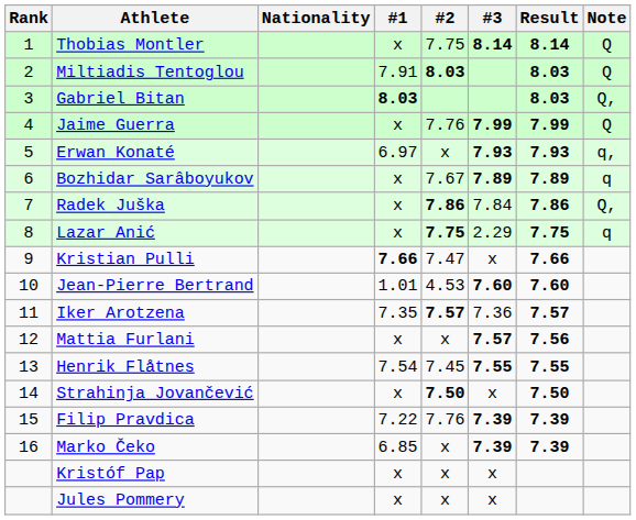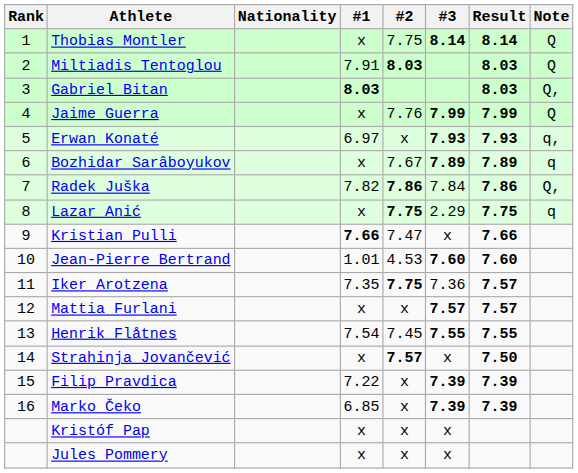 <table class="wikitable sortable" style="text-align:center">
 <tr>
 <th>Rank</th>
 <th>Athlete</th>
 <th>Nationality</th>
 <th>#1</th>
 <th>#2</th>
 <th>#3</th>
 <th>Result</th>
 <th>Note</th>
 </tr>
 <tr bgcolor="ccffcc">
 <td>1</td>
 <td align="left"><a href='#'>Thobias Montler</a></td>
 <td align="left"></td>
 <td>x</td>
 <td>7.75</td>
 <td><strong>8.14</strong></td>
 <td><strong>8.14</strong></td>
 <td>Q</td>
 </tr>
 <tr bgcolor="ccffcc">
 <td>2</td>
 <td align="left"><a href='#'>Miltiadis Tentoglou</a></td>
 <td align="left"></td>
 <td>7.91</td>
 <td><strong>8.03</strong></td>
 <td></td>
 <td><strong>8.03</strong></td>
 <td>Q</td>
 </tr>
 <tr bgcolor="ccffcc">
 <td>3</td>
 <td align="left"><a href='#'>Gabriel Bitan</a></td>
 <td align="left"></td>
 <td><strong>8.03</strong></td>
 <td></td>
 <td></td>
 <td><strong>8.03</strong></td>
 <td>Q, </td>
 </tr>
 <tr bgcolor="ccffcc">
 <td>4</td>
 <td align="left"><a href='#'>Jaime Guerra</a></td>
 <td align="left"></td>
 <td>x</td>
 <td>7.76</td>
 <td><strong>7.99</strong></td>
 <td><strong>7.99</strong></td>
 <td>Q</td>
 </tr>
 <tr bgcolor="ddffdd">
 <td>5</td>
 <td align="left"><a href='#'>Erwan Konaté</a></td>
 <td align="left"></td>
 <td>6.97</td>
 <td>x</td>
 <td><strong>7.93</strong></td>
 <td><strong>7.93</strong></td>
 <td>q, </td>
 </tr>
 <tr bgcolor="ddffdd">
 <td>6</td>
 <td align="left"><a href='#'>Bozhidar Sarâboyukov</a></td>
 <td align="left"></td>
 <td>x</td>
 <td>7.67</td>
 <td><strong>7.89</strong></td>
 <td><strong>7.89</strong></td>
 <td>q</td>
 </tr>
 <tr bgcolor="ddffdd">
 <td>7</td>
 <td align="left"><a href='#'>Radek Juška</a></td>
 <td align="left"></td>
-<td>x</td>
+<td>7.82</td>
 <td><strong>7.86</strong></td>
 <td>7.84</td>
 <td><strong>7.86</strong></td>
 <td>Q, </td>
 </tr>
 <tr bgcolor="ddffdd">
 <td>8</td>
 <td align="left"><a href='#'>Lazar Anić</a></td>
 <td align="left"></td>
 <td>x</td>
 <td><strong>7.75</strong></td>
 <td>2.29</td>
 <td><strong>7.75</strong></td>
 <td>q</td>
 </tr>
 <tr>
 <td>9</td>
 <td align="left"><a href='#'>Kristian Pulli</a></td>
 <td align="left"></td>
 <td><strong>7.66</strong></td>
 <td>7.47</td>
 <td>x</td>
 <td><strong>7.66</strong></td>
 <td></td>
 </tr>
 <tr>
 <td>10</td>
 <td align="left"><a href='#'>Jean-Pierre Bertrand</a></td>
 <td align="left"></td>
 <td>1.01</td>
 <td>4.53</td>
 <td><strong>7.60</strong></td>
 <td><strong>7.60</strong></td>
 <td></td>
 </tr>
 <tr>
 <td>11</td>
 <td align="left"><a href='#'>Iker Arotzena</a></td>
 <td align="left"></td>
 <td>7.35</td>
-<td><strong>7.57</strong></td>
+<td><strong>7.75</strong></td>
 <td>7.36</td>
 <td><strong>7.57</strong></td>
 <td></td>
 </tr>
 <tr>
 <td>12</td>
 <td align="left"><a href='#'>Mattia Furlani</a></td>
 <td align="left"></td>
 <td>x</td>
 <td>x</td>
 <td><strong>7.57</strong></td>
-<td><strong>7.56</strong></td>
+<td><strong>7.57</strong></td>
 <td></td>
 </tr>
 <tr>
 <td>13</td>
 <td align="left"><a href='#'>Henrik Flåtnes</a></td>
 <td align="left"></td>
 <td>7.54</td>
 <td>7.45</td>
 <td><strong>7.55</strong></td>
 <td><strong>7.55</strong></td>
 <td></td>
 </tr>
 <tr>
 <td>14</td>
 <td align="left"><a href='#'>Strahinja Jovančević</a></td>
 <td align="left"></td>
 <td>x</td>
-<td><strong>7.50</strong></td>
+<td><strong>7.57</strong></td>
 <td>x</td>
 <td><strong>7.50</strong></td>
 <td></td>
 </tr>
 <tr>
 <td>15</td>
 <td align="left"><a href='#'>Filip Pravdica</a></td>
 <td align="left"></td>
 <td>7.22</td>
-<td>7.76</td>
+<td>x</td>
 <td><strong>7.39</strong></td>
 <td><strong>7.39</strong></td>
 <td></td>
 </tr>
 <tr>
 <td>16</td>
 <td align="left"><a href='#'>Marko Čeko</a></td>
 <td align="left"></td>
 <td>6.85</td>
 <td>x</td>
 <td><strong>7.39</strong></td>
 <td><strong>7.39</strong></td>
 <td></td>
 </tr>
 <tr>
 <td></td>
 <td align="left"><a href='#'>Kristóf Pap</a></td>
 <td align="left"></td>
 <td>x</td>
 <td>x</td>
 <td>x</td>
 <td><strong></strong></td>
 <td></td>
 </tr>
 <tr>
 <td></td>
 <td align="left"><a href='#'>Jules Pommery</a></td>
 <td align="left"></td>
 <td>x</td>
 <td>x</td>
 <td>x</td>
 <td><strong></strong></td>
 <td></td>
 </tr>
 </table>
